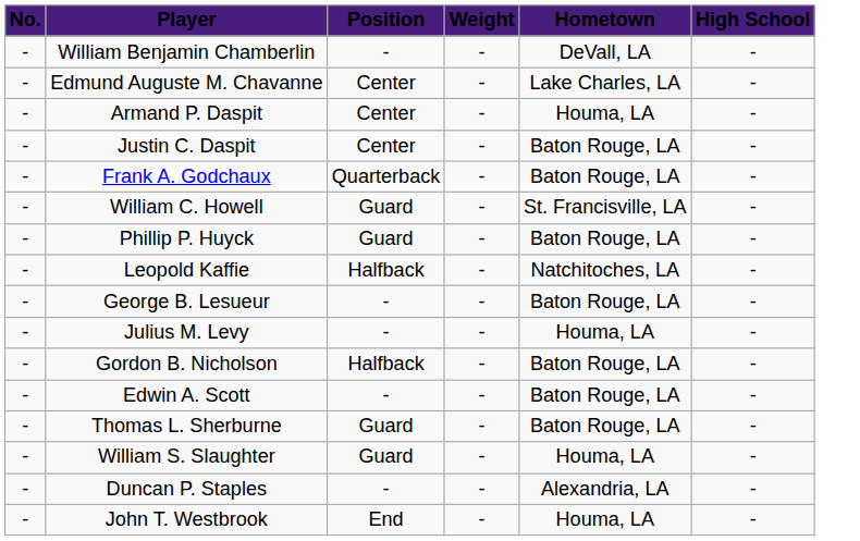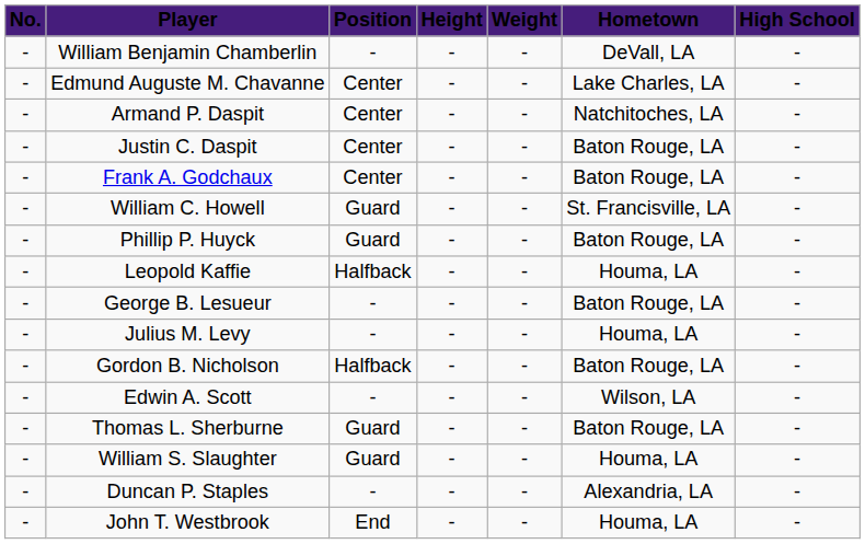 <table class="wikitable">
 <tr style="text-align:center;">
 <th style="background:#461d7c;" align="center"><span>No.</span></th>
 <th style="background:#461d7c;" align="center"><span>Player</span></th>
 <th style="background:#461d7c;" align="center"><span>Position</span></th>
+<th style="background:#461d7c;" align="center"><span>Height</span></th>
 <th style="background:#461d7c;" align="center"><span>Weight</span></th>
 <th style="background:#461d7c;" align="center"><span>Hometown</span></th>
 <th style="background:#461d7c;" align="center"><span>High School</span></th>
 </tr>
 <tr style="text-align:center;">
 <td>-</td>
 <td>William Benjamin Chamberlin</td>
+<td>-</td>
 <td>-</td>
 <td>-</td>
 <td>DeVall, LA</td>
 <td>-</td>
 </tr>
 <tr style="text-align:center;">
 <td>-</td>
 <td>Edmund Auguste M. Chavanne</td>
 <td>Center</td>
 <td>-</td>
+<td>-</td>
 <td>Lake Charles, LA</td>
 <td>-</td>
 </tr>
 <tr style="text-align:center;">
 <td>-</td>
 <td>Armand P. Daspit</td>
 <td>Center</td>
 <td>-</td>
-<td>Houma, LA</td>
+<td>-</td>
+<td>Natchitoches, LA</td>
 <td>-</td>
 </tr>
 <tr style="text-align:center;">
 <td>-</td>
 <td>Justin C. Daspit</td>
 <td>Center</td>
 <td>-</td>
+<td>-</td>
 <td>Baton Rouge, LA</td>
 <td>-</td>
 </tr>
 <tr style="text-align:center;">
 <td>-</td>
 <td><a href='#'>Frank A. Godchaux</a></td>
-<td>Quarterback</td>
+<td>Center</td>
+<td>-</td>
 <td>-</td>
 <td>Baton Rouge, LA</td>
 <td>-</td>
 </tr>
 <tr style="text-align:center;">
 <td>-</td>
 <td>William C. Howell</td>
 <td>Guard</td>
 <td>-</td>
+<td>-</td>
 <td>St. Francisville, LA</td>
 <td>-</td>
 </tr>
 <tr style="text-align:center;">
 <td>-</td>
 <td>Phillip P. Huyck</td>
 <td>Guard</td>
+<td>-</td>
 <td>-</td>
 <td>Baton Rouge, LA</td>
 <td>-</td>
 </tr>
 <tr style="text-align:center;">
 <td>-</td>
 <td>Leopold Kaffie</td>
 <td>Halfback</td>
 <td>-</td>
-<td>Natchitoches, LA</td>
+<td>-</td>
+<td>Houma, LA</td>
 <td>-</td>
 </tr>
 <tr style="text-align:center;">
 <td>-</td>
 <td>George B. Lesueur</td>
+<td>-</td>
 <td>-</td>
 <td>-</td>
 <td>Baton Rouge, LA</td>
 <td>-</td>
 </tr>
 <tr style="text-align:center;">
 <td>-</td>
 <td>Julius M. Levy</td>
 <td>-</td>
 <td>-</td>
+<td>-</td>
 <td>Houma, LA</td>
 <td>-</td>
 </tr>
 <tr style="text-align:center;">
 <td>-</td>
 <td>Gordon B. Nicholson</td>
 <td>Halfback</td>
+<td>-</td>
 <td>-</td>
 <td>Baton Rouge, LA</td>
 <td>-</td>
 </tr>
 <tr style="text-align:center;">
 <td>-</td>
 <td>Edwin A. Scott</td>
 <td>-</td>
 <td>-</td>
-<td>Baton Rouge, LA</td>
+<td>-</td>
+<td>Wilson, LA</td>
 <td>-</td>
 </tr>
 <tr style="text-align:center;">
 <td>-</td>
 <td>Thomas L. Sherburne</td>
 <td>Guard</td>
+<td>-</td>
 <td>-</td>
 <td>Baton Rouge, LA</td>
 <td>-</td>
 </tr>
 <tr style="text-align:center;">
 <td>-</td>
 <td>William S. Slaughter</td>
 <td>Guard</td>
 <td>-</td>
+<td>-</td>
 <td>Houma, LA</td>
 <td>-</td>
 </tr>
 <tr style="text-align:center;">
 <td>-</td>
 <td>Duncan P. Staples</td>
+<td>-</td>
 <td>-</td>
 <td>-</td>
 <td>Alexandria, LA</td>
 <td>-</td>
 </tr>
 <tr style="text-align:center;">
 <td>-</td>
 <td>John T. Westbrook</td>
 <td>End</td>
 <td>-</td>
+<td>-</td>
 <td>Houma, LA</td>
 <td>-</td>
 </tr>
 </table>
